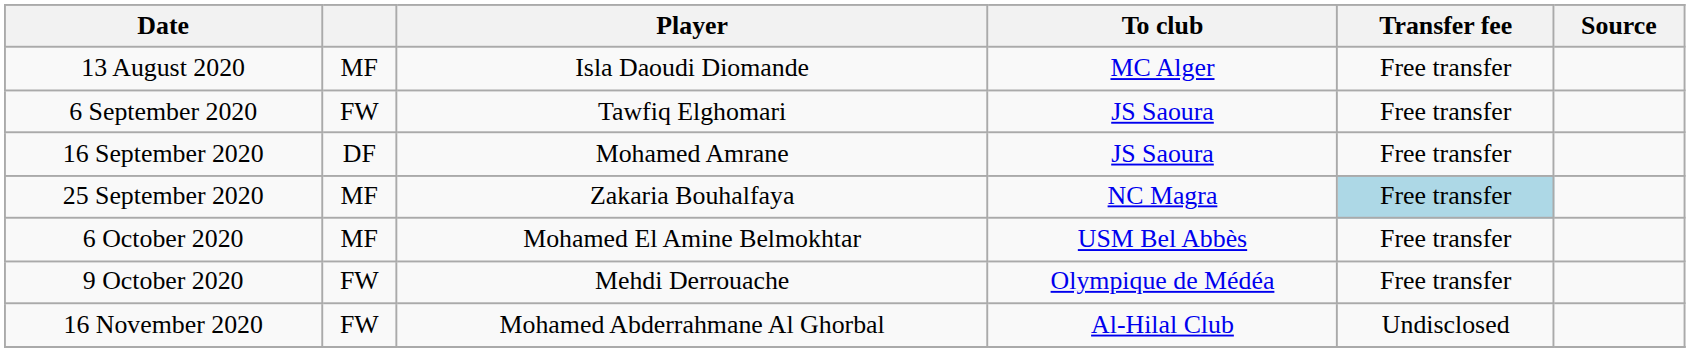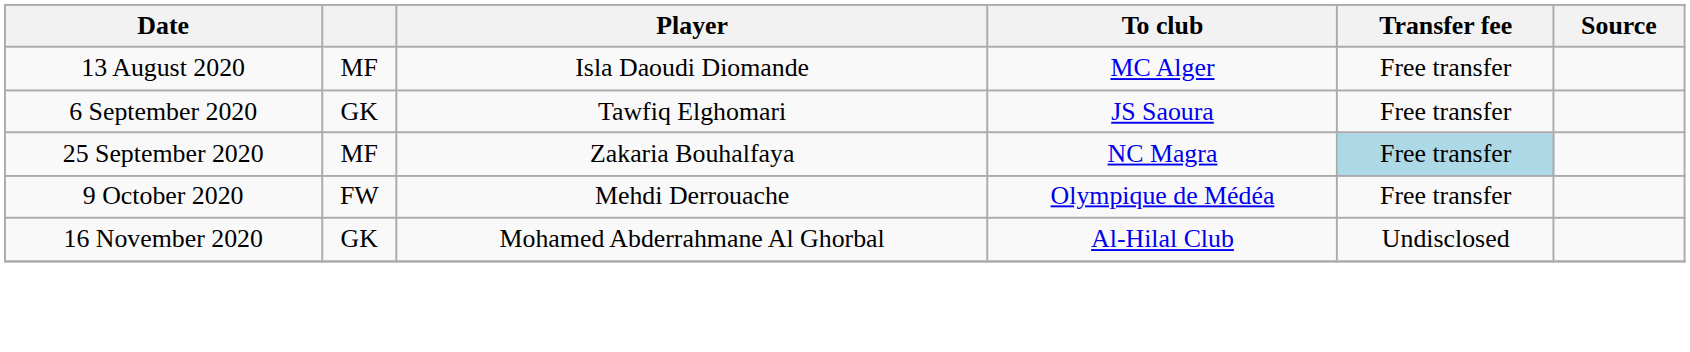 <table class="wikitable sortable" style="width:70%; text-align:center; font-size:85%; text-align:centre;">
 <tr>
 <th>Date</th>
 <th></th>
 <th>Player</th>
 <th>To club</th>
 <th>Transfer fee</th>
 <th>Source</th>
 </tr>
 <tr>
 <td>13 August 2020</td>
 <td>MF</td>
 <td> Isla Daoudi Diomande</td>
 <td><a href='#'>MC Alger</a></td>
 <td>Free transfer</td>
 <td></td>
 </tr>
 <tr>
 <td>6 September 2020</td>
-<td>FW</td>
+<td>GK</td>
 <td> Tawfiq Elghomari</td>
-<td><a href='#'>JS Saoura</a></td>
-<td>Free transfer</td>
-<td></td>
-</tr>
-<tr>
-<td>16 September 2020</td>
-<td>DF</td>
-<td> Mohamed Amrane</td>
 <td><a href='#'>JS Saoura</a></td>
 <td>Free transfer</td>
 <td></td>
 </tr>
 <tr>
 <td>25 September 2020</td>
 <td>MF</td>
 <td> Zakaria Bouhalfaya</td>
 <td><a href='#'>NC Magra</a></td>
 <td style="background: lightblue;">Free transfer</td>
 <td></td>
 </tr>
 <tr>
-<td>6 October 2020</td>
-<td>MF</td>
-<td> Mohamed El Amine Belmokhtar</td>
-<td><a href='#'>USM Bel Abbès</a></td>
-<td>Free transfer</td>
-<td></td>
-</tr>
-<tr>
 <td>9 October 2020</td>
 <td>FW</td>
 <td> Mehdi Derrouache</td>
 <td><a href='#'>Olympique de Médéa</a></td>
 <td>Free transfer</td>
 <td></td>
 </tr>
 <tr>
 <td>16 November 2020</td>
-<td>FW</td>
+<td>GK</td>
 <td> Mohamed Abderrahmane Al Ghorbal</td>
 <td> <a href='#'>Al-Hilal Club</a></td>
 <td>Undisclosed</td>
 <td></td>
 </tr>
 <tr>
 </tr>
 </table>
